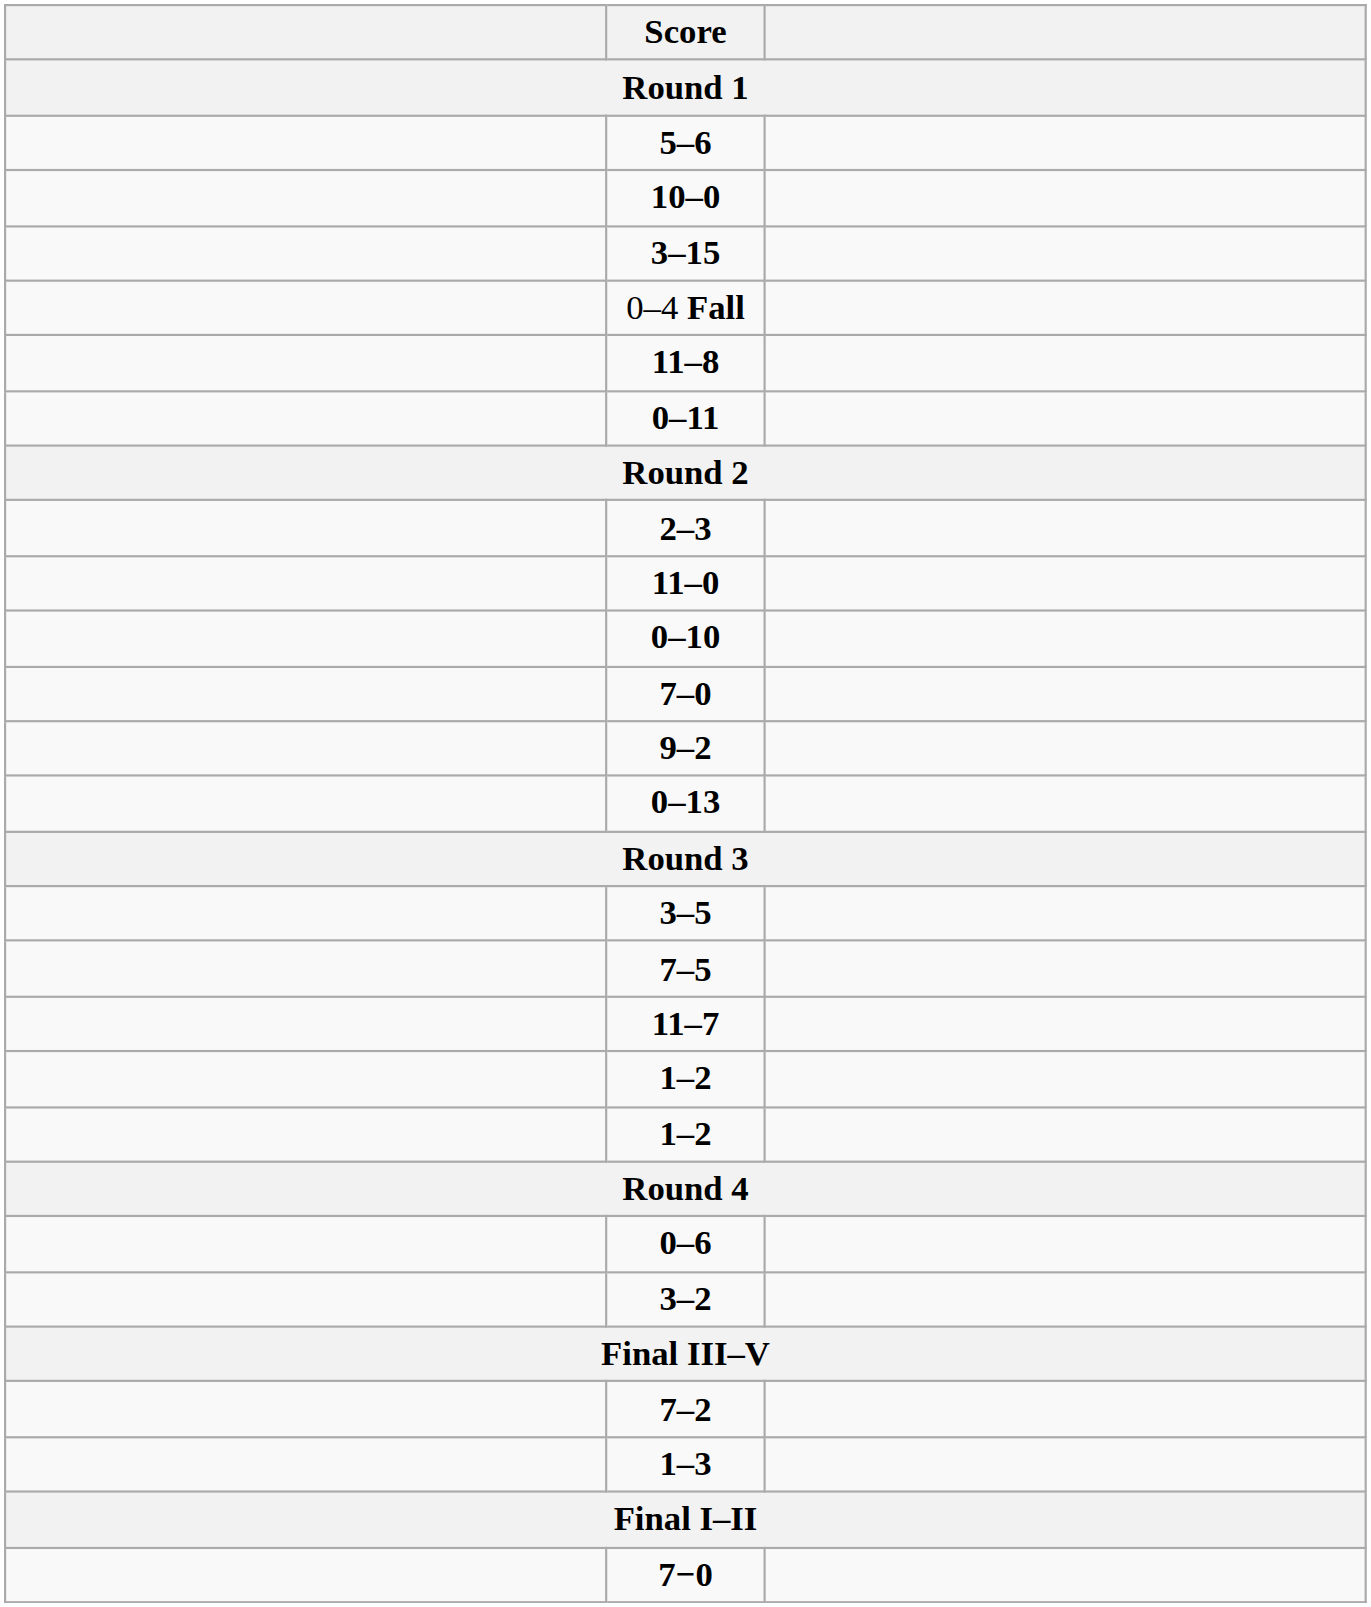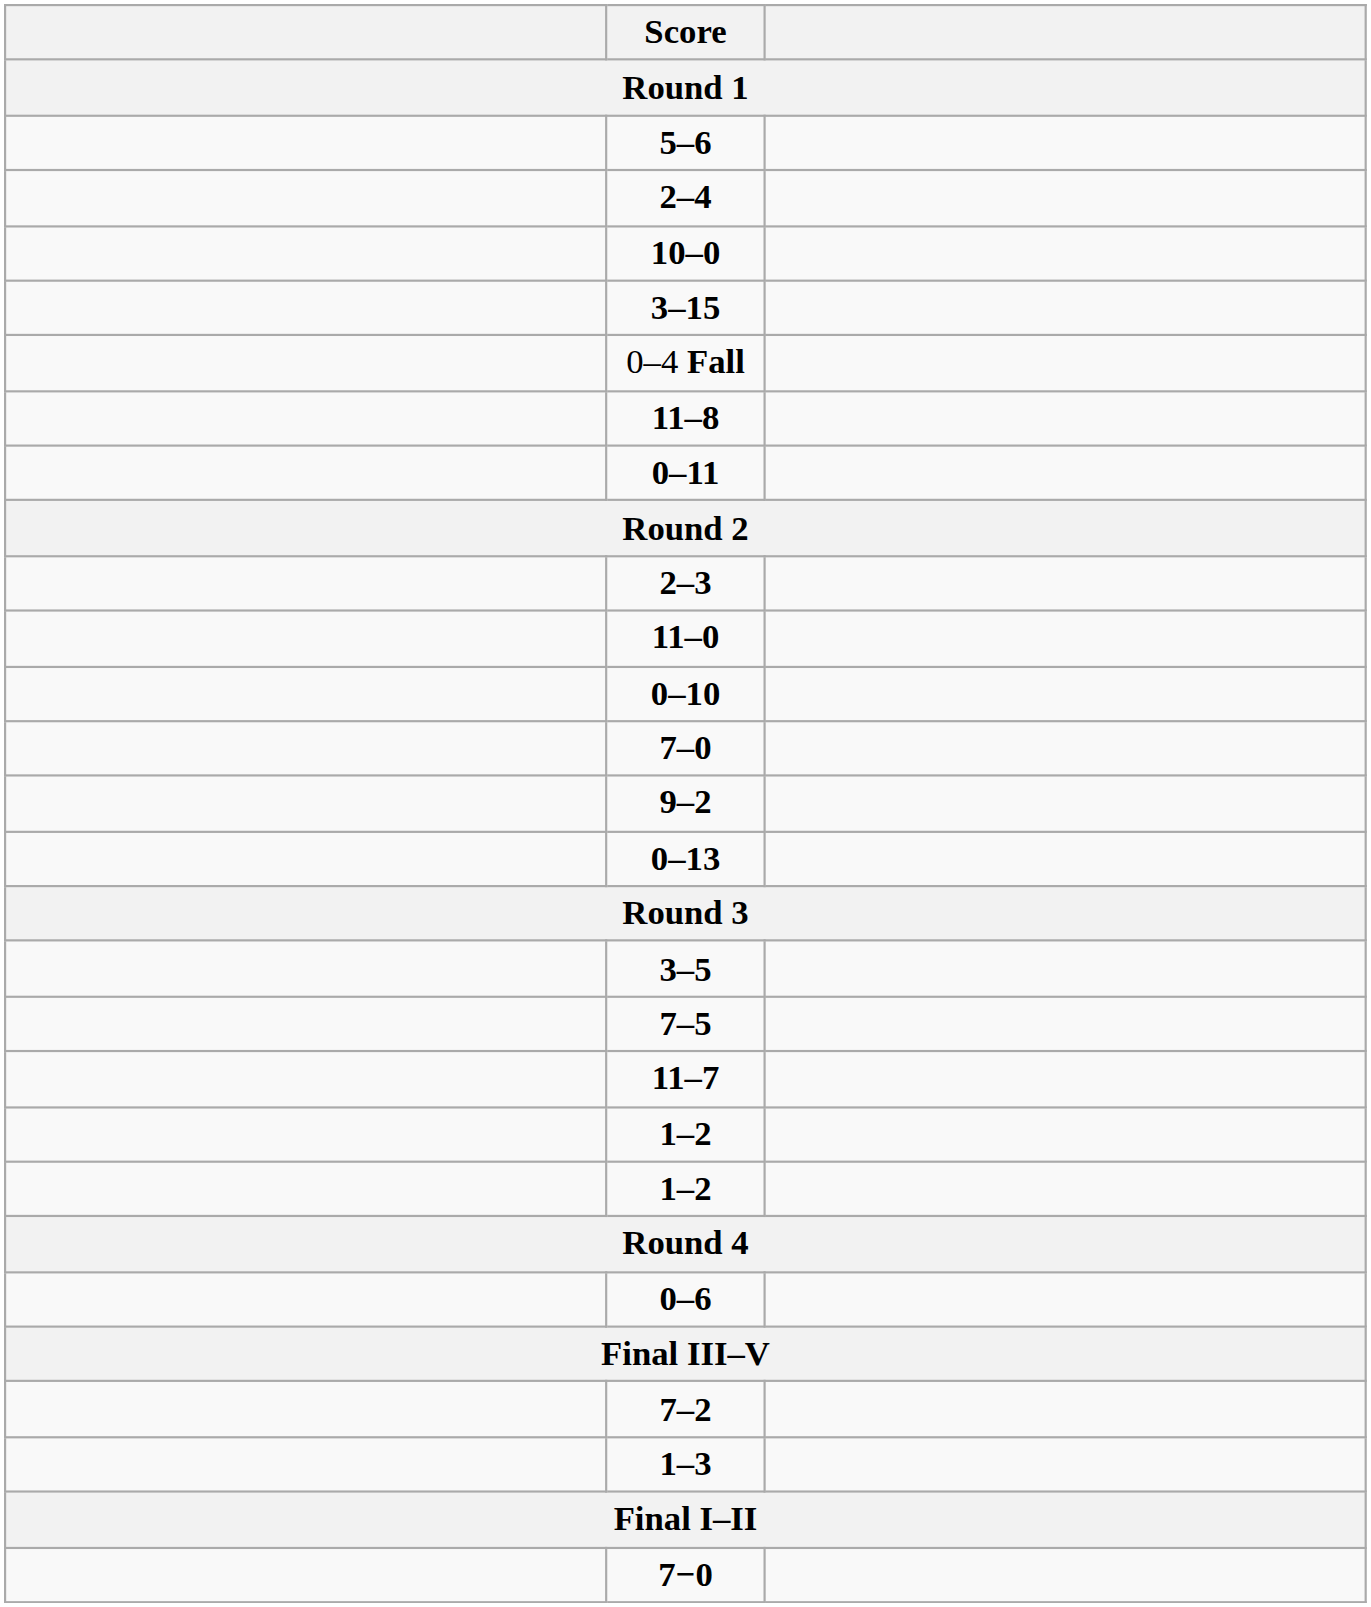 <table class="wikitable" style="text-align: left;">
 <tr>
 <th align="right" width="270"></th>
 <th width="65">Score</th>
 <th align="left" width="270"></th>
 </tr>
 <tr>
 <th colspan="3">Round 1</th>
 </tr>
 <tr>
 <td></td>
 <td align=center><strong>5–6</strong></td>
+<td><strong></strong></td>
+</tr>
+<tr>
+<td></td>
+<td align=center><strong>2–4</strong></td>
 <td><strong></strong></td>
 </tr>
 <tr>
 <td><strong></strong></td>
 <td align=center><strong>10–0</strong></td>
 <td></td>
 </tr>
 <tr>
 <td></td>
 <td align=center><strong>3–15</strong></td>
 <td><strong></strong></td>
 </tr>
 <tr>
 <td></td>
 <td align=center>0–4 <strong>Fall</strong></td>
 <td><strong></strong></td>
 </tr>
 <tr>
 <td><strong></strong></td>
 <td align=center><strong>11–8</strong></td>
 <td></td>
 </tr>
 <tr>
 <td></td>
 <td align=center><strong>0–11</strong></td>
 <td><strong></strong></td>
 </tr>
 <tr>
 <th colspan="3">Round 2</th>
 </tr>
 <tr>
 <td></td>
 <td align=center><strong>2–3</strong></td>
 <td><strong></strong></td>
 </tr>
 <tr>
 <td><strong></strong></td>
 <td align=center><strong>11–0</strong></td>
 <td></td>
 </tr>
 <tr>
 <td></td>
 <td align=center><strong>0–10</strong></td>
 <td><strong></strong></td>
 </tr>
 <tr>
 <td><strong></strong></td>
 <td align=center><strong>7–0</strong></td>
 <td></td>
 </tr>
 <tr>
 <td><strong></strong></td>
 <td align=center><strong>9–2</strong></td>
 <td></td>
 </tr>
 <tr>
 <td></td>
 <td align=center><strong>0–13</strong></td>
 <td><strong></strong></td>
 </tr>
 <tr>
 <th colspan="3">Round 3</th>
 </tr>
 <tr>
 <td></td>
 <td align=center><strong>3–5</strong></td>
 <td><strong></strong></td>
 </tr>
 <tr>
 <td><strong></strong></td>
 <td align=center><strong>7–5</strong></td>
 <td></td>
 </tr>
 <tr>
 <td><strong></strong></td>
 <td align=center><strong>11–7</strong></td>
 <td></td>
 </tr>
 <tr>
 <td></td>
 <td align=center><strong>1–2</strong></td>
 <td><strong></strong></td>
 </tr>
 <tr>
 <td></td>
 <td align=center><strong>1–2</strong></td>
 <td><strong></strong></td>
 </tr>
 <tr>
 <th colspan="3">Round 4</th>
 </tr>
 <tr>
 <td></td>
 <td align=center><strong>0–6</strong></td>
 <td><strong></strong></td>
 </tr>
 <tr>
-<td><strong></strong></td>
-<td align=center><strong>3–2</strong></td>
-<td></td>
-</tr>
-<tr>
 <th colspan="3">Final III–V</th>
 </tr>
 <tr>
 <td><strong></strong></td>
 <td align=center><strong>7–2</strong></td>
 <td></td>
 </tr>
 <tr>
 <td><strong></strong></td>
 <td align=center><strong>1–3</strong></td>
 <td><strong></strong></td>
 </tr>
 <tr>
 <th colspan="3">Final I–II</th>
 </tr>
 <tr>
 <td><strong></strong></td>
 <td align=center><strong>7−0</strong></td>
 <td></td>
 </tr>
 </table>
